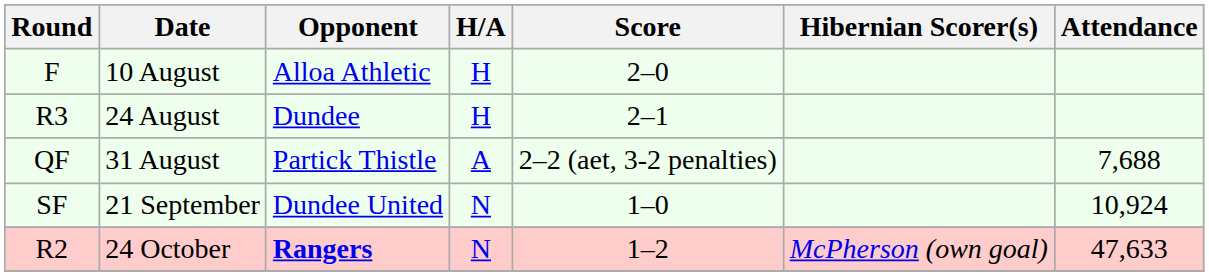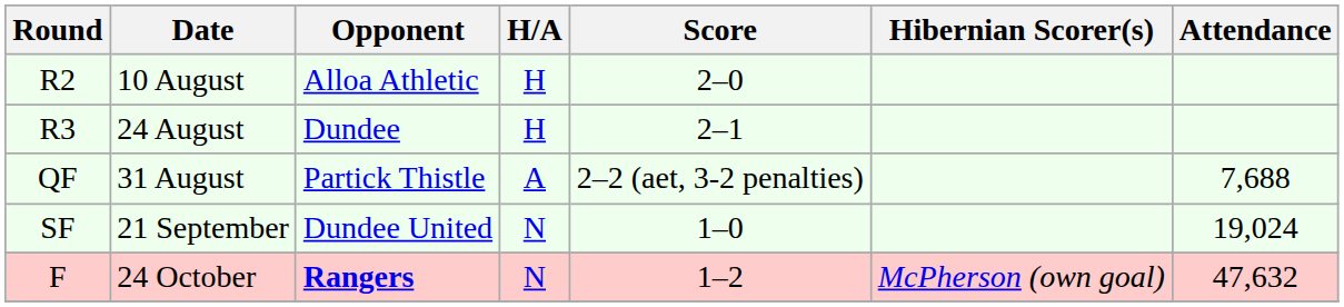 <table class="wikitable" style="text-align:center">
 <tr>
 <th>Round</th>
 <th>Date</th>
 <th>Opponent</th>
 <th>H/A</th>
 <th>Score</th>
 <th>Hibernian Scorer(s)</th>
 <th>Attendance</th>
 </tr>
 <tr bgcolor=#EEFFEE>
-<td>F</td>
+<td>R2</td>
 <td align=left>10 August</td>
 <td align=left><a href='#'>Alloa Athletic</a></td>
 <td><a href='#'>H</a></td>
 <td>2–0</td>
 <td align=left></td>
 <td></td>
 </tr>
 <tr bgcolor=#EEFFEE>
 <td>R3</td>
 <td align=left>24 August</td>
 <td align=left><a href='#'>Dundee</a></td>
 <td><a href='#'>H</a></td>
 <td>2–1</td>
 <td align=left></td>
 <td></td>
 </tr>
 <tr bgcolor=#EEFFEE>
 <td>QF</td>
 <td align=left>31 August</td>
 <td align=left><a href='#'>Partick Thistle</a></td>
 <td><a href='#'>A</a></td>
 <td>2–2 (aet, 3-2 penalties)</td>
 <td align=left></td>
 <td>7,688</td>
 </tr>
 <tr bgcolor=#EEFFEE>
 <td>SF</td>
 <td align=left>21 September</td>
 <td align=left><a href='#'>Dundee United</a></td>
 <td><a href='#'>N</a></td>
 <td>1–0</td>
 <td align=left></td>
-<td>10,924</td>
+<td>19,024</td>
 </tr>
 <tr bgcolor=#FFCCCC>
-<td>R2</td>
+<td>F</td>
 <td align=left>24 October</td>
 <td align=left><strong><a href='#'>Rangers</a></strong></td>
 <td><a href='#'>N</a></td>
 <td>1–2</td>
 <td align=left><em><a href='#'>McPherson</a> (own goal)</em></td>
-<td>47,633</td>
+<td>47,632</td>
 </tr>
 <tr>
 </tr>
 </table>
